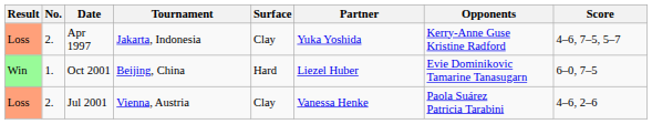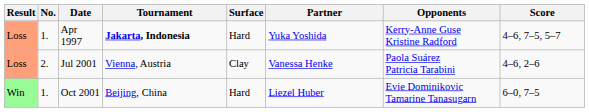 <table class="sortable wikitable">
 <tr>
 <th>Result</th>
 <th style="width:20px">No.</th>
 <th style="width:60px">Date</th>
 <th style="width:180px">Tournament</th>
 <th style="width:50px">Surface</th>
 <th style="width:170px">Partner</th>
 <th style="width:170px">Opponents</th>
 <th style="width:120px" class="unsortable">Score</th>
 </tr>
 <tr>
 <td style="background:#ffa07a;">Loss</td>
-<td>2.</td>
+<td>1.</td>
 <td>Apr 1997</td>
-<td><a href='#'>Jakarta</a>, Indonesia</td>
-<td>Clay</td>
+<td><strong><a href='#'>Jakarta</a>, Indonesia</strong></td>
+<td>Hard</td>
 <td> <a href='#'>Yuka Yoshida</a></td>
 <td> <a href='#'>Kerry-Anne Guse</a><br> <a href='#'>Kristine Radford</a></td>
 <td>4–6, 7–5, 5–7</td>
+</tr>
+<tr>
+<td style="background:#ffa07a;">Loss</td>
+<td>2.</td>
+<td>Jul 2001</td>
+<td><a href='#'>Vienna</a>, Austria</td>
+<td>Clay</td>
+<td> <a href='#'>Vanessa Henke</a></td>
+<td> <a href='#'>Paola Suárez</a><br> <a href='#'>Patricia Tarabini</a></td>
+<td>4–6, 2–6</td>
 </tr>
 <tr>
 <td style="background:#98fb98;">Win</td>
 <td>1.</td>
 <td>Oct 2001</td>
 <td><a href='#'>Beijing</a>, China</td>
 <td>Hard</td>
 <td> <a href='#'>Liezel Huber</a></td>
 <td> <a href='#'>Evie Dominikovic</a><br> <a href='#'>Tamarine Tanasugarn</a></td>
 <td>6–0, 7–5</td>
 </tr>
-<tr>
-<td style="background:#ffa07a;">Loss</td>
-<td>2.</td>
-<td>Jul 2001</td>
-<td><a href='#'>Vienna</a>, Austria</td>
-<td>Clay</td>
-<td> <a href='#'>Vanessa Henke</a></td>
-<td> <a href='#'>Paola Suárez</a><br> <a href='#'>Patricia Tarabini</a></td>
-<td>4–6, 2–6</td>
-</tr>
 </table>
